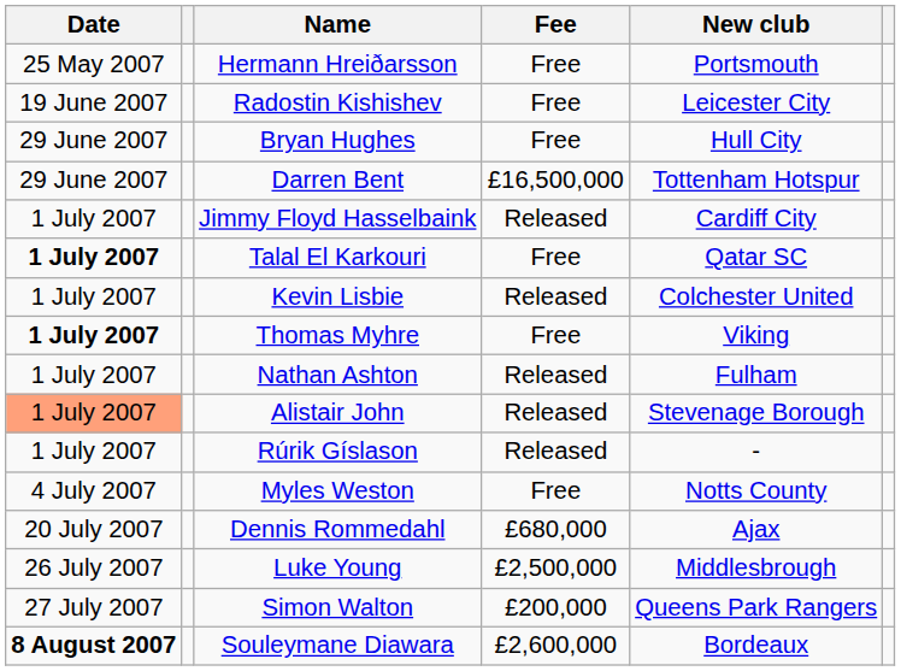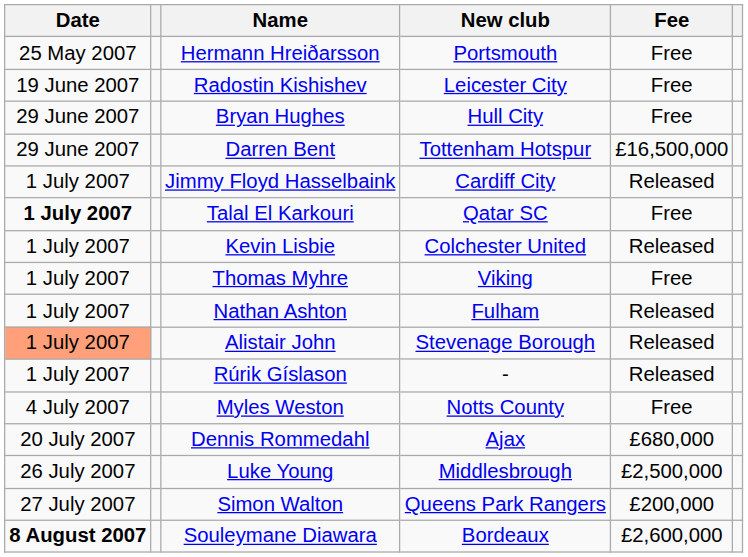 <table class="wikitable"  style="text-align:center;">
 <tr>
 <th>Date</th>
 <th></th>
 <th>Name</th>
+<th>New club</th>
 <th>Fee</th>
-<th>New club</th>
 <th></th>
 </tr>
 <tr>
 <td>25 May 2007</td>
 <td></td>
 <td><a href='#'>Hermann Hreiðarsson</a></td>
+<td> <a href='#'>Portsmouth</a></td>
 <td>Free</td>
-<td> <a href='#'>Portsmouth</a></td>
 <td></td>
 </tr>
 <tr>
 <td>19 June 2007</td>
 <td></td>
 <td><a href='#'>Radostin Kishishev</a></td>
+<td> <a href='#'>Leicester City</a></td>
 <td>Free</td>
-<td> <a href='#'>Leicester City</a></td>
 <td></td>
 </tr>
 <tr>
 <td>29 June 2007</td>
 <td></td>
 <td><a href='#'>Bryan Hughes</a></td>
+<td> <a href='#'>Hull City</a></td>
 <td>Free</td>
-<td> <a href='#'>Hull City</a></td>
 <td></td>
 </tr>
 <tr>
 <td>29 June 2007</td>
 <td></td>
 <td><a href='#'>Darren Bent</a></td>
+<td> <a href='#'>Tottenham Hotspur</a></td>
 <td>£16,500,000</td>
-<td> <a href='#'>Tottenham Hotspur</a></td>
 <td></td>
 </tr>
 <tr>
 <td>1 July 2007</td>
 <td></td>
 <td><a href='#'>Jimmy Floyd Hasselbaink</a></td>
+<td> <a href='#'>Cardiff City</a></td>
 <td>Released</td>
-<td> <a href='#'>Cardiff City</a></td>
 <td></td>
 </tr>
 <tr>
 <td><strong>1 July 2007</strong></td>
 <td></td>
 <td><a href='#'>Talal El Karkouri</a></td>
+<td> <a href='#'>Qatar SC</a></td>
 <td>Free</td>
-<td> <a href='#'>Qatar SC</a></td>
 <td></td>
 </tr>
 <tr>
 <td>1 July 2007</td>
 <td></td>
 <td><a href='#'>Kevin Lisbie</a></td>
+<td> <a href='#'>Colchester United</a></td>
 <td>Released</td>
-<td> <a href='#'>Colchester United</a></td>
 <td></td>
 </tr>
 <tr>
-<td><strong>1 July 2007</strong></td>
+<td>1 July 2007</td>
 <td></td>
 <td><a href='#'>Thomas Myhre</a></td>
+<td> <a href='#'>Viking</a></td>
 <td>Free</td>
-<td> <a href='#'>Viking</a></td>
 <td></td>
 </tr>
 <tr>
 <td>1 July 2007</td>
 <td></td>
 <td><a href='#'>Nathan Ashton</a></td>
+<td> <a href='#'>Fulham</a></td>
 <td>Released</td>
-<td> <a href='#'>Fulham</a></td>
 <td></td>
 </tr>
 <tr>
 <td style="background: lightsalmon;">1 July 2007</td>
 <td></td>
 <td><a href='#'>Alistair John</a></td>
+<td> <a href='#'>Stevenage Borough</a></td>
 <td>Released</td>
-<td> <a href='#'>Stevenage Borough</a></td>
 <td></td>
 </tr>
 <tr>
 <td>1 July 2007</td>
 <td></td>
 <td><a href='#'>Rúrik Gíslason</a></td>
+<td>-</td>
 <td>Released</td>
-<td>-</td>
 <td></td>
 </tr>
 <tr>
 <td>4 July 2007</td>
 <td></td>
 <td><a href='#'>Myles Weston</a></td>
+<td> <a href='#'>Notts County</a></td>
 <td>Free</td>
-<td> <a href='#'>Notts County</a></td>
 <td></td>
 </tr>
 <tr>
 <td>20 July 2007</td>
 <td></td>
 <td><a href='#'>Dennis Rommedahl</a></td>
+<td> <a href='#'>Ajax</a></td>
 <td>£680,000</td>
-<td> <a href='#'>Ajax</a></td>
 <td></td>
 </tr>
 <tr>
 <td>26 July 2007</td>
 <td></td>
 <td><a href='#'>Luke Young</a></td>
+<td> <a href='#'>Middlesbrough</a></td>
 <td>£2,500,000</td>
-<td> <a href='#'>Middlesbrough</a></td>
 <td></td>
 </tr>
 <tr>
 <td>27 July 2007</td>
 <td></td>
 <td><a href='#'>Simon Walton</a></td>
+<td> <a href='#'>Queens Park Rangers</a></td>
 <td>£200,000</td>
-<td> <a href='#'>Queens Park Rangers</a></td>
 <td></td>
 </tr>
 <tr>
 <td><strong>8 August 2007</strong></td>
 <td></td>
 <td><a href='#'>Souleymane Diawara</a></td>
+<td> <a href='#'>Bordeaux</a></td>
 <td>£2,600,000</td>
-<td> <a href='#'>Bordeaux</a></td>
 <td></td>
 </tr>
 </table>
